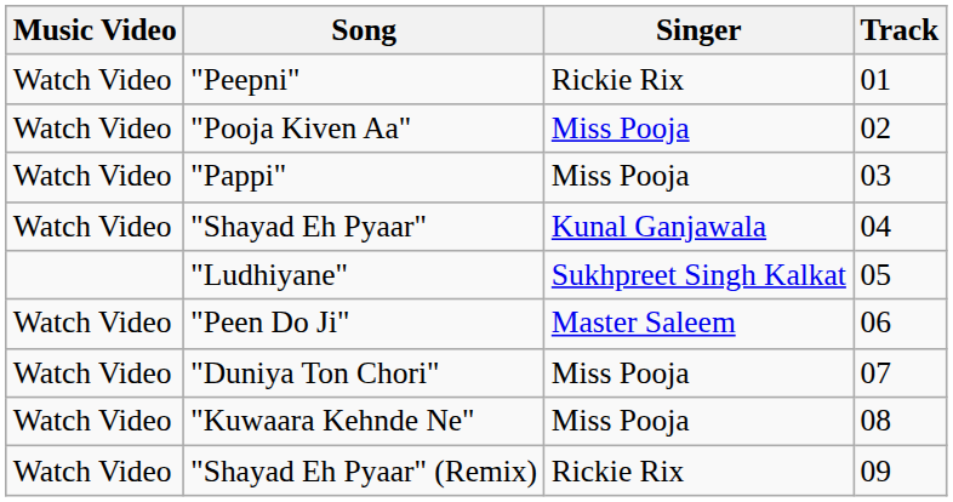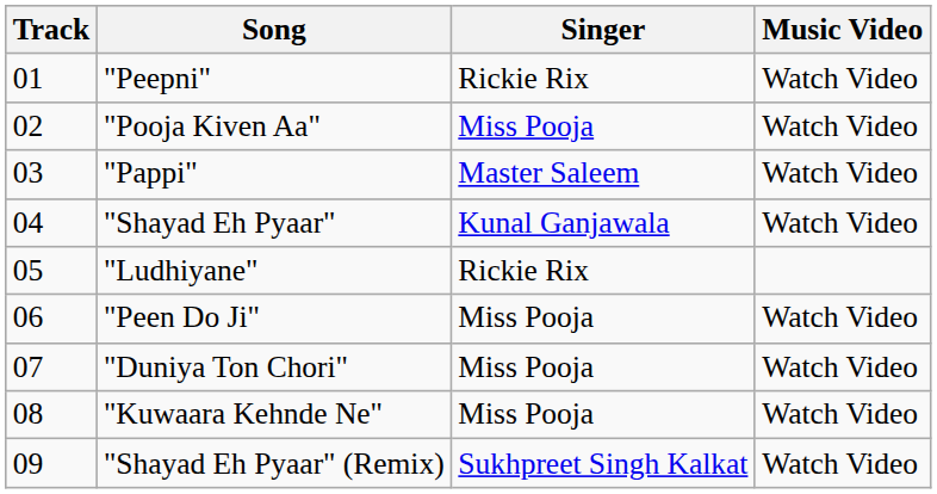 <table class="wikitable">
 <tr>
-<th>Music Video</th>
+<th>Track</th>
 <th>Song</th>
 <th>Singer</th>
-<th>Track</th>
+<th>Music Video</th>
 </tr>
 <tr>
-<td>Watch Video</td>
+<td>01</td>
 <td>"Peepni"</td>
 <td>Rickie Rix</td>
-<td>01</td>
+<td>Watch Video</td>
 </tr>
 <tr>
-<td>Watch Video</td>
+<td>02</td>
 <td>"Pooja Kiven Aa"</td>
 <td><a href='#'>Miss Pooja</a></td>
-<td>02</td>
+<td>Watch Video</td>
 </tr>
 <tr>
+<td>03</td>
+<td>"Pappi"</td>
+<td><a href='#'>Master Saleem</a></td>
 <td>Watch Video</td>
-<td>"Pappi"</td>
-<td>Miss Pooja</td>
-<td>03</td>
 </tr>
 <tr>
-<td>Watch Video</td>
+<td>04</td>
 <td>"Shayad Eh Pyaar"</td>
 <td><a href='#'>Kunal Ganjawala</a></td>
-<td>04</td>
+<td>Watch Video</td>
 </tr>
 <tr>
+<td>05</td>
+<td>"Ludhiyane"</td>
+<td>Rickie Rix</td>
 <td></td>
-<td>"Ludhiyane"</td>
-<td><a href='#'>Sukhpreet Singh Kalkat</a></td>
-<td>05</td>
 </tr>
 <tr>
+<td>06</td>
+<td>"Peen Do Ji"</td>
+<td>Miss Pooja</td>
 <td>Watch Video</td>
-<td>"Peen Do Ji"</td>
-<td><a href='#'>Master Saleem</a></td>
-<td>06</td>
 </tr>
 <tr>
-<td>Watch Video</td>
+<td>07</td>
 <td>"Duniya Ton Chori"</td>
 <td>Miss Pooja</td>
-<td>07</td>
+<td>Watch Video</td>
 </tr>
 <tr>
-<td>Watch Video</td>
+<td>08</td>
 <td>"Kuwaara Kehnde Ne"</td>
 <td>Miss Pooja</td>
-<td>08</td>
+<td>Watch Video</td>
 </tr>
 <tr>
+<td>09</td>
+<td>"Shayad Eh Pyaar" (Remix)</td>
+<td><a href='#'>Sukhpreet Singh Kalkat</a></td>
 <td>Watch Video</td>
-<td>"Shayad Eh Pyaar" (Remix)</td>
-<td>Rickie Rix</td>
-<td>09</td>
 </tr>
 </table>
